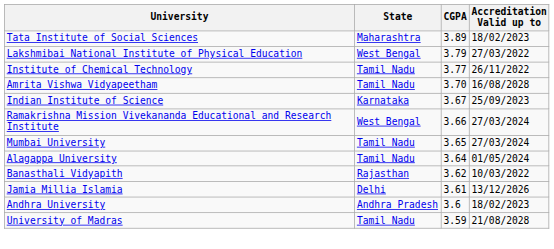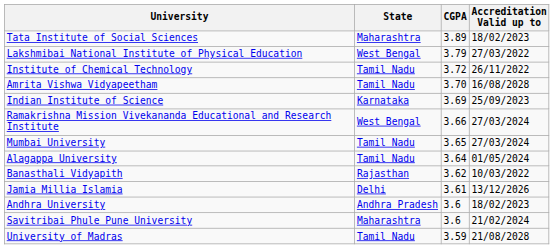 <table class="wikitable sortable" style="font-size: 95%">
 <tr align=center>
 <th scope="col" style="width:443px;">University</th>
 <th scope="col" style="width:105px;">State</th>
 <th scope="col" style="width:30px;">CGPA</th>
 <th scope="col" style="width:40px;">Accreditation Valid up to</th>
 </tr>
 <tr>
 <td><a href='#'>Tata Institute of Social Sciences</a></td>
 <td><a href='#'>Maharashtra</a></td>
 <td>3.89</td>
 <td>18/02/2023</td>
 </tr>
 <tr>
 <td><a href='#'>Lakshmibai National Institute of Physical Education</a></td>
 <td><a href='#'>West Bengal</a></td>
 <td>3.79</td>
 <td>27/03/2022</td>
 </tr>
 <tr>
 <td><a href='#'>Institute of Chemical Technology</a></td>
 <td><a href='#'>Tamil Nadu</a></td>
-<td>3.77</td>
+<td>3.72</td>
 <td>26/11/2022</td>
 </tr>
 <tr>
 <td><a href='#'>Amrita Vishwa Vidyapeetham</a></td>
 <td><a href='#'>Tamil Nadu</a></td>
 <td>3.70</td>
 <td>16/08/2028</td>
 </tr>
 <tr>
 <td><a href='#'>Indian Institute of Science</a></td>
 <td><a href='#'>Karnataka</a></td>
-<td>3.67</td>
+<td>3.69</td>
 <td>25/09/2023</td>
 </tr>
 <tr>
 <td><a href='#'>Ramakrishna Mission Vivekananda Educational and Research Institute</a></td>
 <td><a href='#'>West Bengal</a></td>
 <td>3.66</td>
 <td>27/03/2024</td>
 </tr>
 <tr>
 <td><a href='#'>Mumbai University </a></td>
 <td><a href='#'>Tamil Nadu</a></td>
 <td>3.65</td>
 <td>27/03/2024</td>
 </tr>
 <tr>
 <td><a href='#'>Alagappa University</a></td>
 <td><a href='#'>Tamil Nadu</a></td>
 <td>3.64</td>
 <td>01/05/2024</td>
 </tr>
 <tr>
 <td><a href='#'>Banasthali Vidyapith</a></td>
 <td><a href='#'>Rajasthan</a></td>
 <td>3.62</td>
 <td>10/03/2022</td>
 </tr>
 <tr>
 <td><a href='#'>Jamia Millia Islamia</a></td>
 <td><a href='#'>Delhi</a></td>
 <td>3.61</td>
 <td>13/12/2026</td>
 </tr>
 <tr>
 <td><a href='#'>Andhra University</a></td>
 <td><a href='#'>Andhra Pradesh</a></td>
 <td>3.6</td>
 <td>18/02/2023</td>
 </tr>
 <tr>
+<td><a href='#'>Savitribai Phule Pune University</a></td>
+<td><a href='#'>Maharashtra</a></td>
+<td>3.6</td>
+<td>21/02/2024</td>
+</tr>
+<tr>
 <td><a href='#'>University of Madras</a></td>
 <td><a href='#'>Tamil Nadu</a></td>
 <td>3.59</td>
 <td>21/08/2028</td>
 </tr>
 </table>
